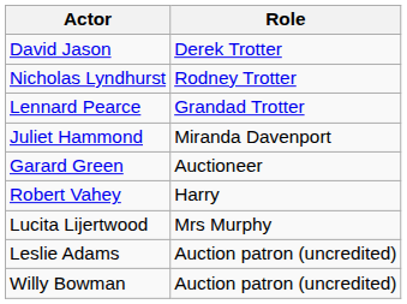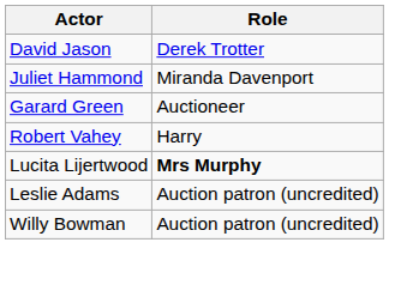 <table class="wikitable">
 <tr>
 <th>Actor</th>
 <th>Role</th>
 </tr>
 <tr>
 <td><a href='#'>David Jason</a></td>
 <td><a href='#'>Derek Trotter</a></td>
-</tr>
-<tr>
-<td><a href='#'>Nicholas Lyndhurst</a></td>
-<td><a href='#'>Rodney Trotter</a></td>
-</tr>
-<tr>
-<td><a href='#'>Lennard Pearce</a></td>
-<td><a href='#'>Grandad Trotter</a></td>
 </tr>
 <tr>
 <td><a href='#'>Juliet Hammond</a></td>
 <td>Miranda Davenport</td>
 </tr>
 <tr>
 <td><a href='#'>Garard Green</a></td>
 <td>Auctioneer</td>
 </tr>
 <tr>
 <td><a href='#'>Robert Vahey</a></td>
 <td>Harry</td>
 </tr>
 <tr>
 <td>Lucita Lijertwood</td>
-<td>Mrs Murphy</td>
+<td><strong>Mrs Murphy</strong></td>
 </tr>
 <tr>
 <td>Leslie Adams</td>
 <td>Auction patron (uncredited)</td>
 </tr>
 <tr>
 <td>Willy Bowman</td>
 <td>Auction patron (uncredited)</td>
 </tr>
 </table>
